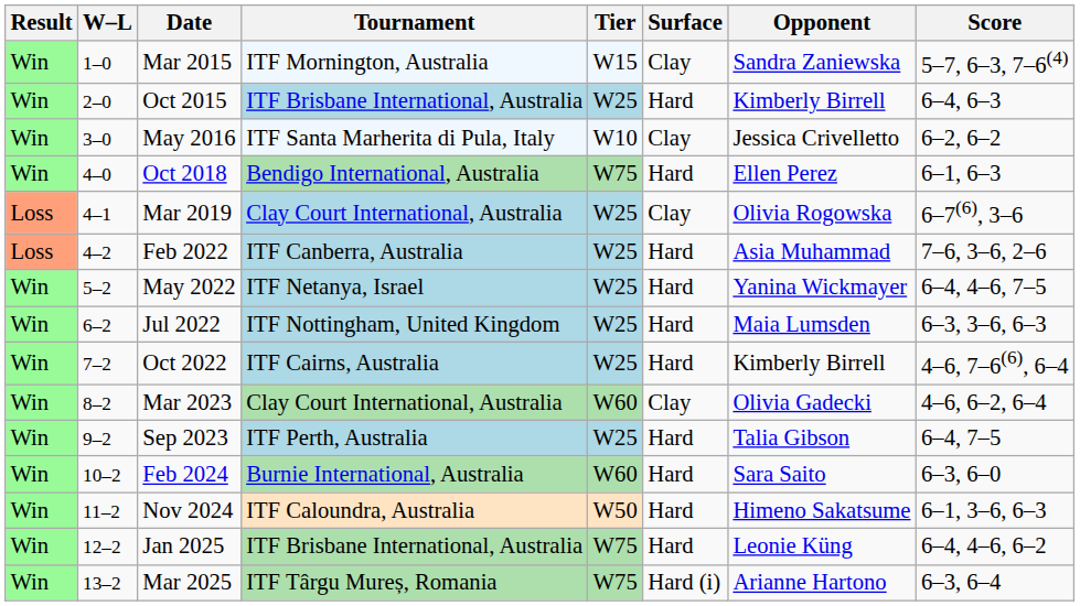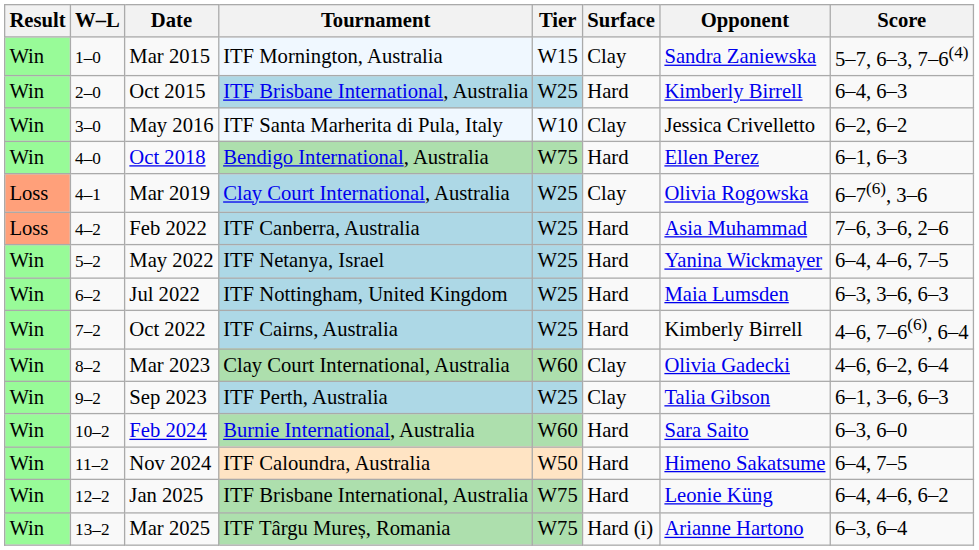 <table class="sortable wikitable">
 <tr>
 <th>Result</th>
 <th class="unsortable">W–L</th>
 <th>Date</th>
 <th>Tournament</th>
 <th>Tier</th>
 <th>Surface</th>
 <th>Opponent</th>
 <th class="unsortable">Score</th>
 </tr>
 <tr>
 <td style="background:#98fb98;">Win</td>
 <td><small>1–0</small></td>
 <td>Mar 2015</td>
 <td style="background:#f0f8ff;">ITF Mornington, Australia</td>
 <td style="background:#f0f8ff;">W15</td>
 <td>Clay</td>
 <td> <a href='#'>Sandra Zaniewska</a></td>
 <td>5–7, 6–3, 7–6<sup>(4)</sup></td>
 </tr>
 <tr>
 <td style="background:#98fb98;">Win</td>
 <td><small>2–0</small></td>
 <td>Oct 2015</td>
 <td style="background:lightblue;"><a href='#'>ITF Brisbane International</a>, Australia</td>
 <td style="background:lightblue;">W25</td>
 <td>Hard</td>
 <td> <a href='#'>Kimberly Birrell</a></td>
 <td>6–4, 6–3</td>
 </tr>
 <tr>
 <td style="background:#98fb98;">Win</td>
 <td><small>3–0</small></td>
 <td>May 2016</td>
 <td style="background:#f0f8ff;">ITF Santa Marherita di Pula, Italy</td>
 <td style="background:#f0f8ff;">W10</td>
 <td>Clay</td>
 <td> Jessica Crivelletto</td>
 <td>6–2, 6–2</td>
 </tr>
 <tr>
 <td style="background:#98fb98;">Win</td>
 <td><small>4–0</small></td>
 <td><a href='#'>Oct 2018</a></td>
 <td style="background:#addfad;"><a href='#'>Bendigo International</a>, Australia</td>
 <td style="background:#addfad;">W75</td>
 <td>Hard</td>
 <td> <a href='#'>Ellen Perez</a></td>
 <td>6–1, 6–3</td>
 </tr>
 <tr>
 <td style="background:#ffa07a;">Loss</td>
 <td><small>4–1</small></td>
 <td>Mar 2019</td>
 <td style="background:lightblue;"><a href='#'>Clay Court International</a>, Australia</td>
 <td style="background:lightblue;">W25</td>
 <td>Clay</td>
 <td> <a href='#'>Olivia Rogowska</a></td>
 <td>6–7<sup>(6)</sup>, 3–6</td>
 </tr>
 <tr>
 <td style="background:#ffa07a;">Loss</td>
 <td><small>4–2</small></td>
 <td>Feb 2022</td>
 <td style="background:lightblue;">ITF Canberra, Australia</td>
 <td style="background:lightblue;">W25</td>
 <td>Hard</td>
 <td> <a href='#'>Asia Muhammad</a></td>
 <td>7–6, 3–6, 2–6</td>
 </tr>
 <tr>
 <td style="background:#98fb98;">Win</td>
 <td><small>5–2</small></td>
 <td>May 2022</td>
 <td style="background:lightblue;">ITF Netanya, Israel</td>
 <td style="background:lightblue;">W25</td>
 <td>Hard</td>
 <td> <a href='#'>Yanina Wickmayer</a></td>
 <td>6–4, 4–6, 7–5</td>
 </tr>
 <tr>
 <td style="background:#98fb98;">Win</td>
 <td><small>6–2</small></td>
 <td>Jul 2022</td>
 <td style="background:lightblue;">ITF Nottingham, United Kingdom</td>
 <td style="background:lightblue;">W25</td>
 <td>Hard</td>
 <td> <a href='#'>Maia Lumsden</a></td>
 <td>6–3, 3–6, 6–3</td>
 </tr>
 <tr>
 <td style="background:#98fb98;">Win</td>
 <td><small>7–2</small></td>
 <td>Oct 2022</td>
 <td style="background:lightblue;">ITF Cairns, Australia</td>
 <td style="background:lightblue;">W25</td>
 <td>Hard</td>
 <td> Kimberly Birrell</td>
 <td>4–6, 7–6<sup>(6)</sup>, 6–4</td>
 </tr>
 <tr>
 <td style="background:#98fb98;">Win</td>
 <td><small>8–2</small></td>
 <td>Mar 2023</td>
 <td style="background:#addfad;">Clay Court International, Australia</td>
 <td style="background:#addfad;">W60</td>
 <td>Clay</td>
 <td> <a href='#'>Olivia Gadecki</a></td>
 <td>4–6, 6–2, 6–4</td>
 </tr>
 <tr>
 <td style="background:#98fb98;">Win</td>
 <td><small>9–2</small></td>
 <td>Sep 2023</td>
 <td style="background:lightblue;">ITF Perth, Australia</td>
 <td style="background:lightblue;">W25</td>
-<td>Hard</td>
+<td>Clay</td>
 <td> <a href='#'>Talia Gibson</a></td>
-<td>6–4, 7–5</td>
+<td>6–1, 3–6, 6–3</td>
 </tr>
 <tr>
 <td style="background:#98fb98;">Win</td>
 <td><small>10–2</small></td>
 <td><a href='#'>Feb 2024</a></td>
 <td style="background:#addfad;"><a href='#'>Burnie International</a>, Australia</td>
 <td style="background:#addfad;">W60</td>
 <td>Hard</td>
 <td> <a href='#'>Sara Saito</a></td>
 <td>6–3, 6–0</td>
 </tr>
 <tr>
 <td style="background:#98fb98;">Win</td>
 <td><small>11–2</small></td>
 <td>Nov 2024</td>
 <td style="background:#ffe4c4;">ITF Caloundra, Australia</td>
 <td style="background:#ffe4c4;">W50</td>
 <td>Hard</td>
 <td> <a href='#'>Himeno Sakatsume</a></td>
-<td>6–1, 3–6, 6–3</td>
+<td>6–4, 7–5</td>
 </tr>
 <tr>
 <td style="background:#98fb98;">Win</td>
 <td><small>12–2</small></td>
 <td>Jan 2025</td>
 <td style="background:#addfad;">ITF Brisbane International, Australia</td>
 <td style="background:#addfad;">W75</td>
 <td>Hard</td>
 <td> <a href='#'>Leonie Küng</a></td>
 <td>6–4, 4–6, 6–2</td>
 </tr>
 <tr>
 <td style="background:#98fb98;">Win</td>
 <td><small>13–2</small></td>
 <td>Mar 2025</td>
 <td style="background:#addfad;">ITF Târgu Mureș, Romania</td>
 <td style="background:#addfad;">W75</td>
 <td>Hard (i)</td>
 <td> <a href='#'>Arianne Hartono</a></td>
 <td>6–3, 6–4</td>
 </tr>
 </table>
